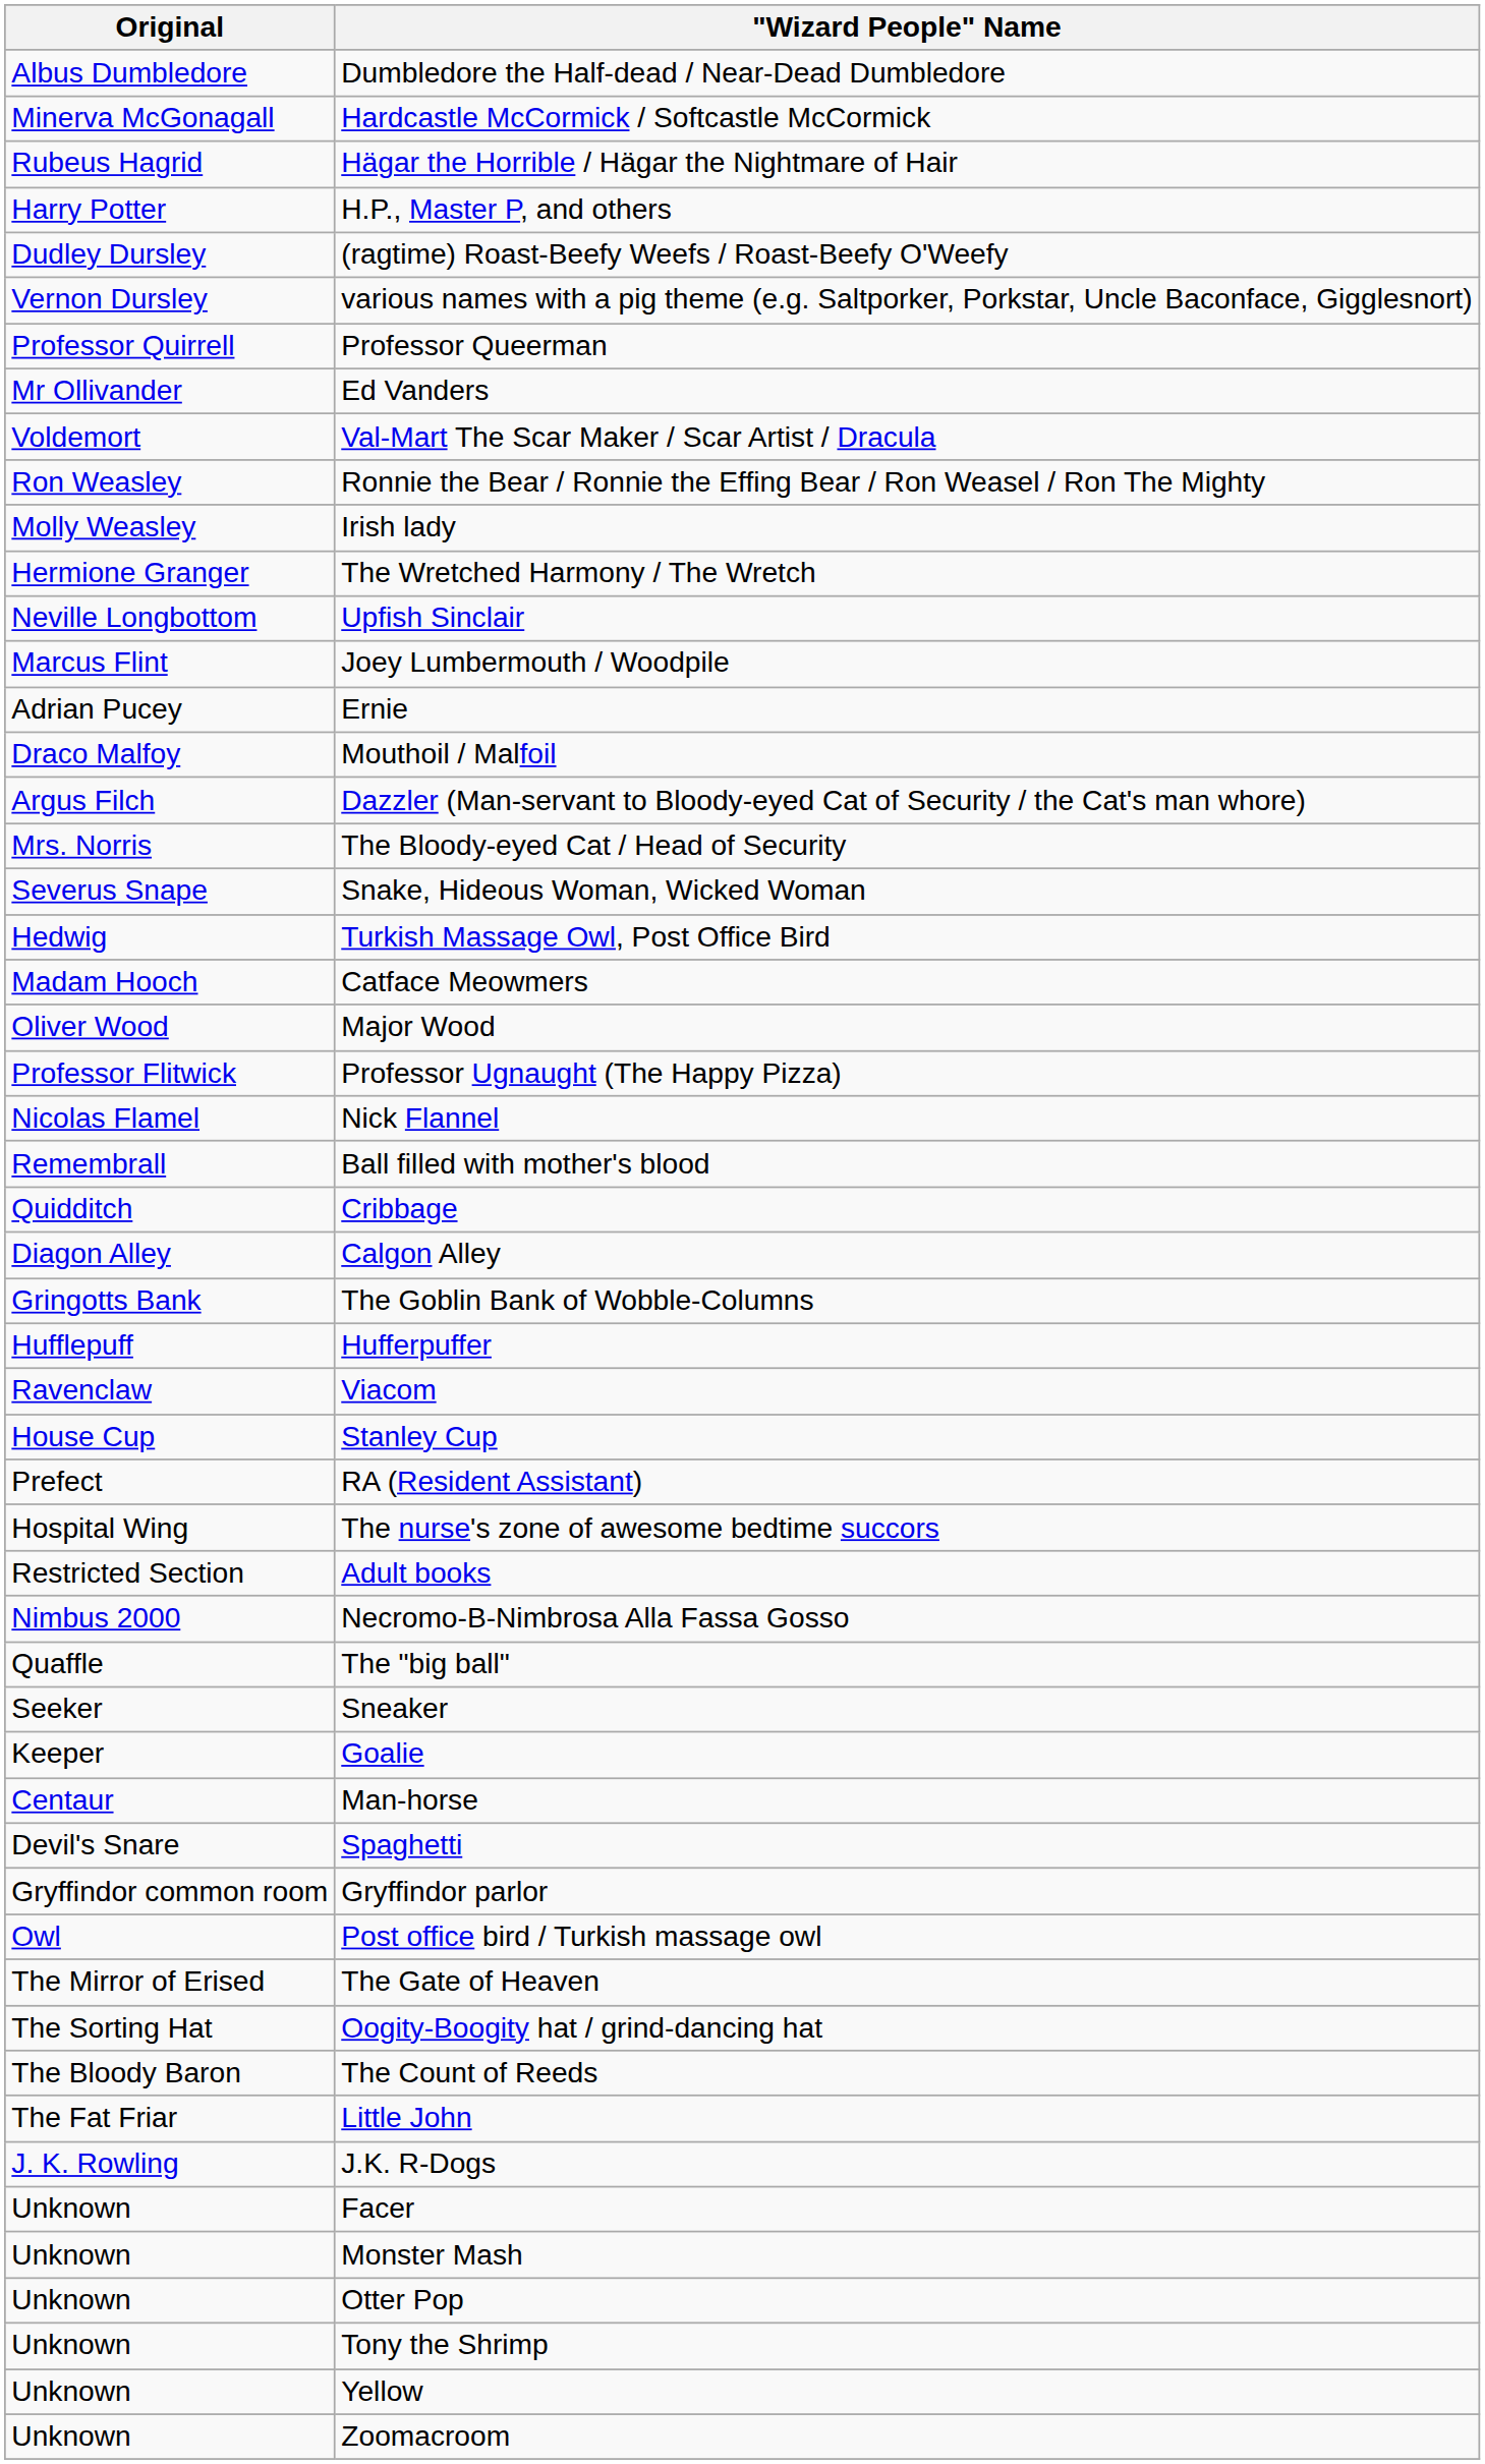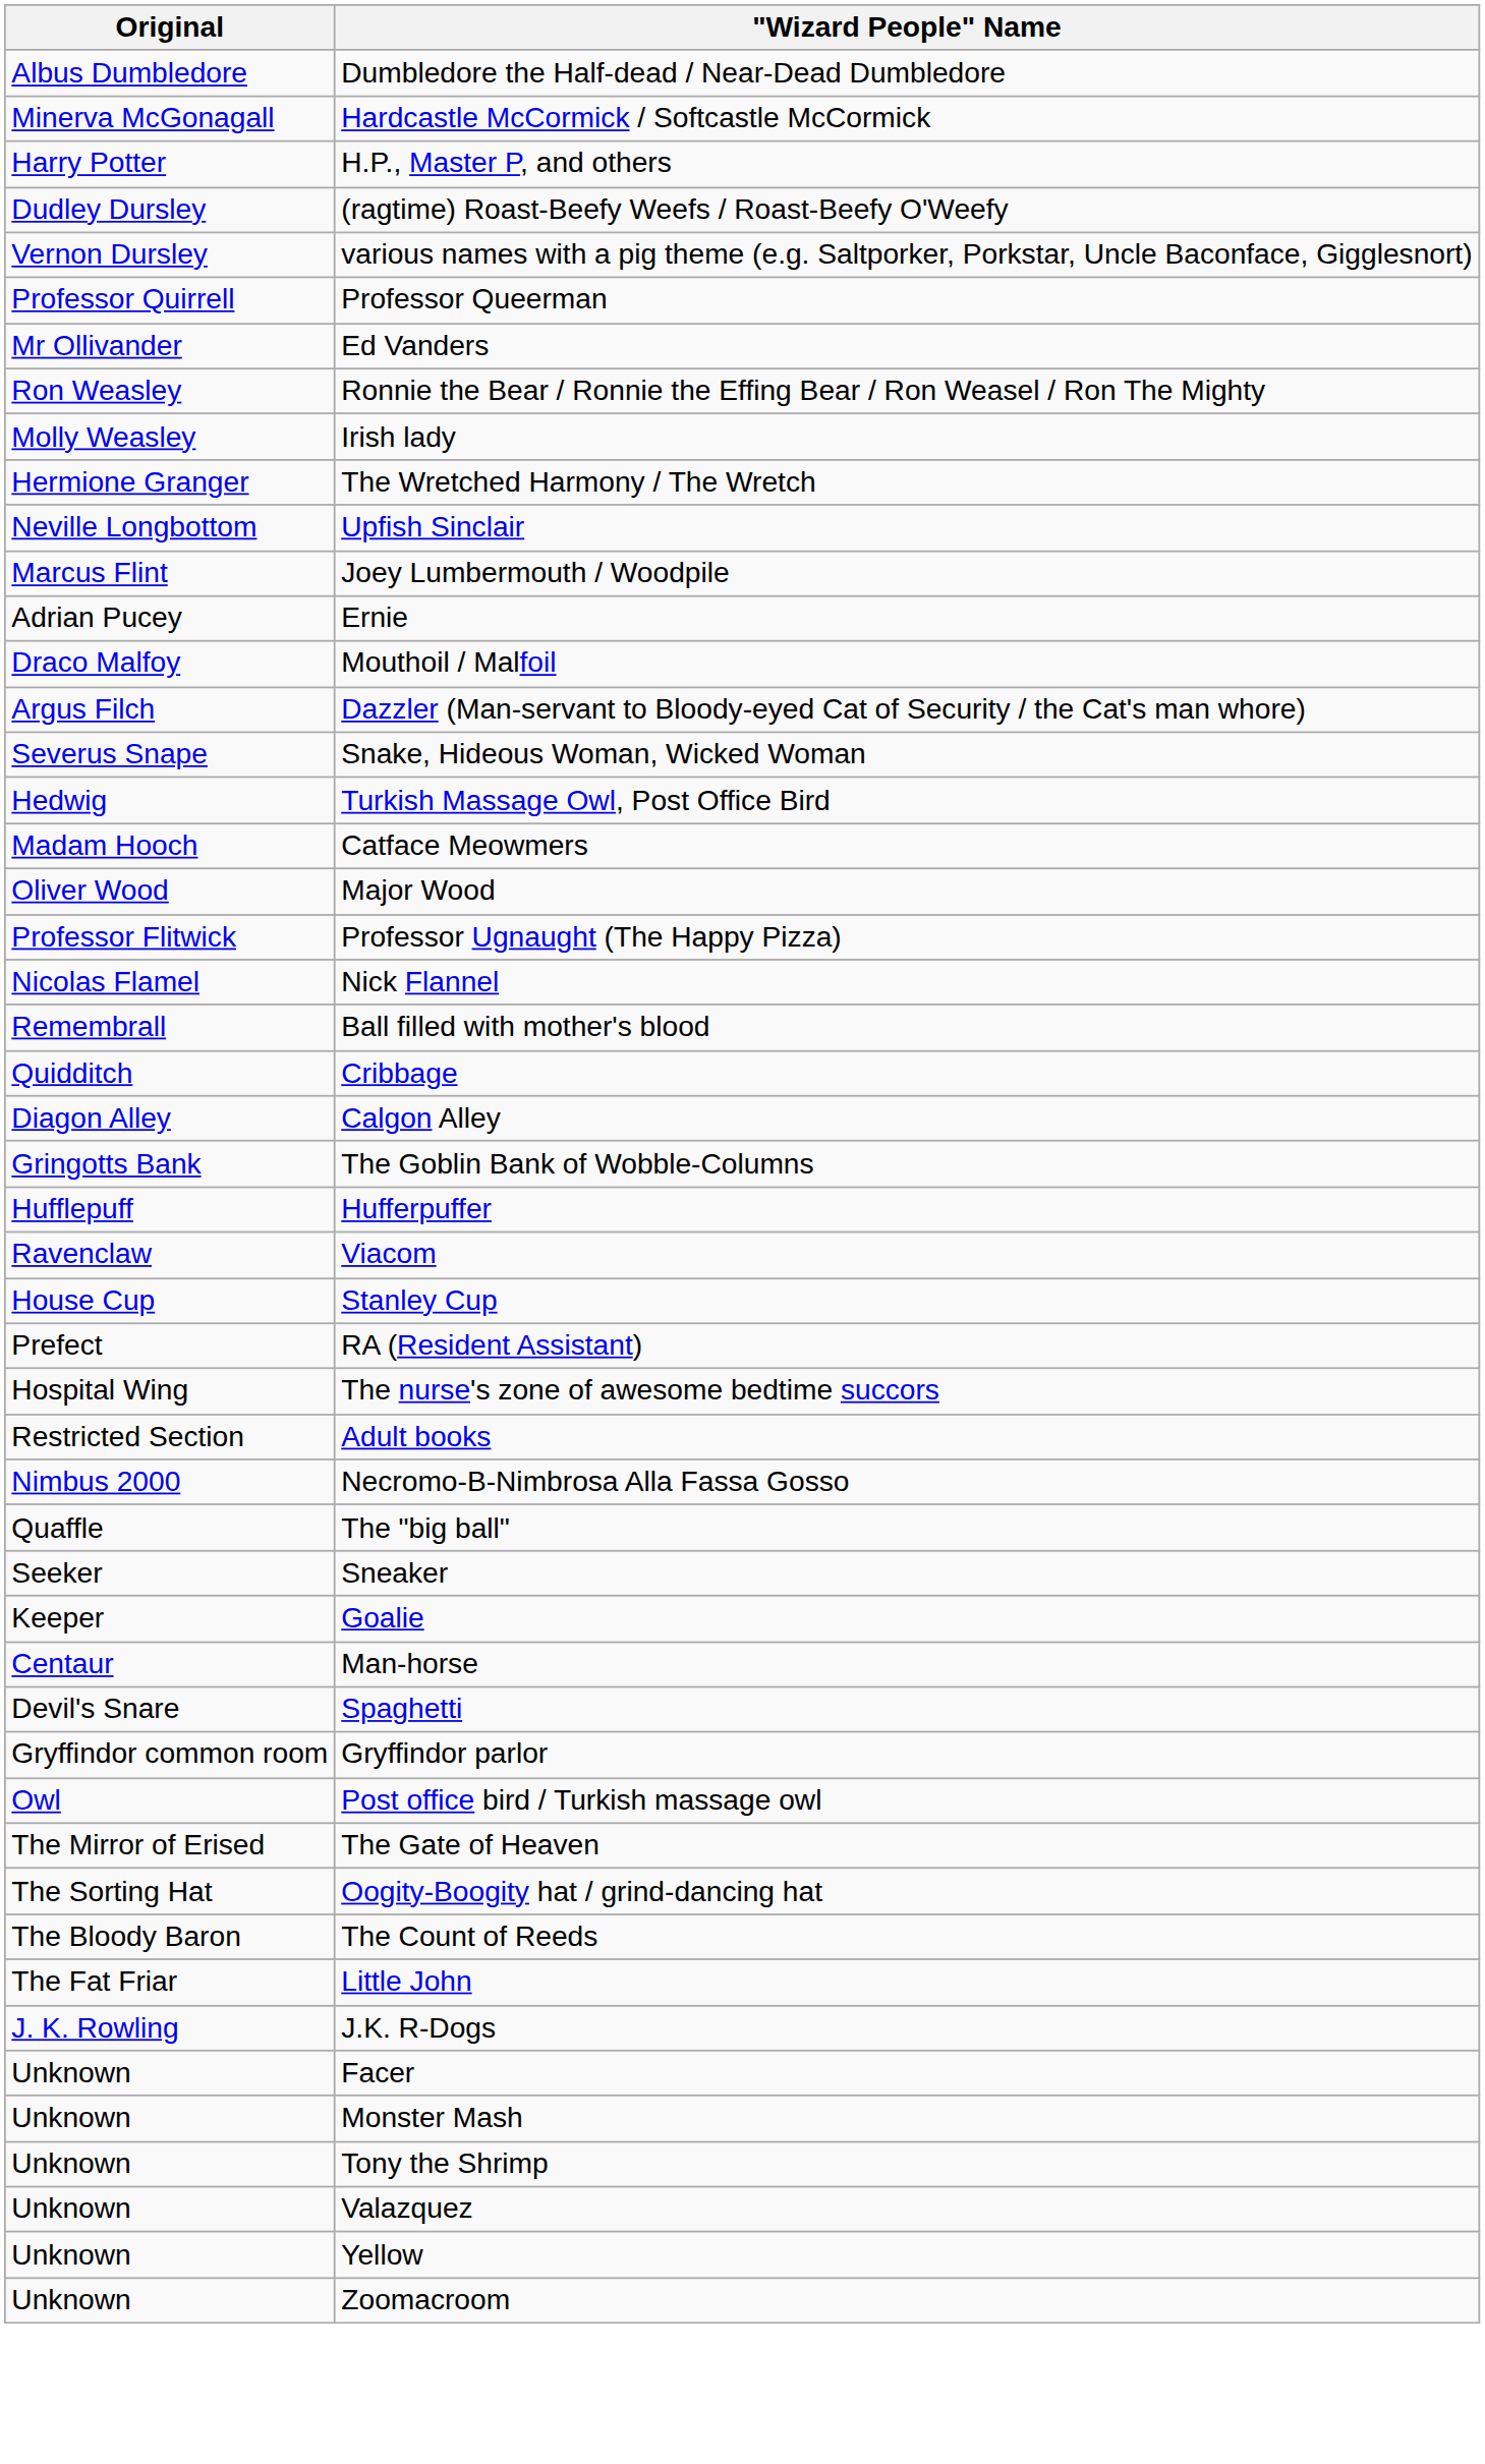 <table class="wikitable">
 <tr>
 <th>Original</th>
 <th>"Wizard People" Name</th>
 </tr>
 <tr>
 <td><a href='#'>Albus Dumbledore</a></td>
 <td>Dumbledore the Half-dead / Near-Dead Dumbledore</td>
 </tr>
 <tr>
 <td><a href='#'>Minerva McGonagall</a></td>
 <td><a href='#'>Hardcastle McCormick</a> / Softcastle McCormick</td>
-</tr>
-<tr>
-<td><a href='#'>Rubeus Hagrid</a></td>
-<td><a href='#'>Hägar the Horrible</a> / Hägar the Nightmare of Hair</td>
 </tr>
 <tr>
 <td><a href='#'>Harry Potter</a></td>
 <td>H.P., <a href='#'>Master P</a>, and others</td>
 </tr>
 <tr>
 <td><a href='#'>Dudley Dursley</a></td>
 <td>(ragtime) Roast-Beefy Weefs / Roast-Beefy O'Weefy</td>
 </tr>
 <tr>
 <td><a href='#'>Vernon Dursley</a></td>
 <td>various names with a pig theme (e.g. Saltporker, Porkstar, Uncle Baconface, Gigglesnort)</td>
 </tr>
 <tr>
 <td><a href='#'>Professor Quirrell</a></td>
 <td>Professor Queerman</td>
 </tr>
 <tr>
 <td><a href='#'>Mr Ollivander</a></td>
 <td>Ed Vanders</td>
-</tr>
-<tr>
-<td><a href='#'>Voldemort</a></td>
-<td><a href='#'>Val-Mart</a> The Scar Maker / Scar Artist / <a href='#'>Dracula</a></td>
 </tr>
 <tr>
 <td><a href='#'>Ron Weasley</a></td>
 <td>Ronnie the Bear / Ronnie the Effing Bear / Ron Weasel / Ron The Mighty</td>
 </tr>
 <tr>
 <td><a href='#'>Molly Weasley</a></td>
 <td>Irish lady</td>
 </tr>
 <tr>
 <td><a href='#'>Hermione Granger</a></td>
 <td>The Wretched Harmony / The Wretch</td>
 </tr>
 <tr>
 <td><a href='#'>Neville Longbottom</a></td>
 <td><a href='#'>Upfish Sinclair</a></td>
 </tr>
 <tr>
 <td><a href='#'>Marcus Flint</a></td>
 <td>Joey Lumbermouth / Woodpile</td>
 </tr>
 <tr>
 <td>Adrian Pucey</td>
 <td>Ernie</td>
 </tr>
 <tr>
 <td><a href='#'>Draco Malfoy</a></td>
 <td>Mouthoil / Mal<a href='#'>foil</a></td>
 </tr>
 <tr>
 <td><a href='#'>Argus Filch</a></td>
 <td><a href='#'>Dazzler</a> (Man-servant to Bloody-eyed Cat of Security / the Cat's man whore)</td>
-</tr>
-<tr>
-<td><a href='#'>Mrs. Norris</a></td>
-<td>The Bloody-eyed Cat / Head of Security</td>
 </tr>
 <tr>
 <td><a href='#'>Severus Snape</a></td>
 <td>Snake, Hideous Woman, Wicked Woman</td>
 </tr>
 <tr>
 <td><a href='#'>Hedwig</a></td>
 <td><a href='#'>Turkish Massage Owl</a>, Post Office Bird</td>
 </tr>
 <tr>
 <td><a href='#'>Madam Hooch</a></td>
 <td>Catface Meowmers</td>
 </tr>
 <tr>
 <td><a href='#'>Oliver Wood</a></td>
 <td>Major Wood</td>
 </tr>
 <tr>
 <td><a href='#'>Professor Flitwick</a></td>
 <td>Professor <a href='#'>Ugnaught</a> (The Happy Pizza)</td>
 </tr>
 <tr>
 <td><a href='#'>Nicolas Flamel</a></td>
 <td>Nick <a href='#'>Flannel</a></td>
 </tr>
 <tr>
 <td><a href='#'>Remembrall</a></td>
 <td>Ball filled with mother's blood</td>
 </tr>
 <tr>
 <td><a href='#'>Quidditch</a></td>
 <td><a href='#'>Cribbage</a></td>
 </tr>
 <tr>
 <td><a href='#'>Diagon Alley</a></td>
 <td><a href='#'>Calgon</a> Alley</td>
 </tr>
 <tr>
 <td><a href='#'>Gringotts Bank</a></td>
 <td>The Goblin Bank of Wobble-Columns</td>
 </tr>
 <tr>
 <td><a href='#'>Hufflepuff</a></td>
 <td><a href='#'>Hufferpuffer</a></td>
 </tr>
 <tr>
 <td><a href='#'>Ravenclaw</a></td>
 <td><a href='#'>Viacom</a></td>
 </tr>
 <tr>
 <td><a href='#'>House Cup</a></td>
 <td><a href='#'>Stanley Cup</a></td>
 </tr>
 <tr>
 <td>Prefect</td>
 <td>RA (<a href='#'>Resident Assistant</a>)</td>
 </tr>
 <tr>
 <td>Hospital Wing</td>
 <td>The <a href='#'>nurse</a>'s zone of awesome bedtime <a href='#'>succors</a></td>
 </tr>
 <tr>
 <td>Restricted Section</td>
 <td><a href='#'>Adult books</a></td>
 </tr>
 <tr>
 <td><a href='#'>Nimbus 2000</a></td>
 <td>Necromo-B-Nimbrosa Alla Fassa Gosso</td>
 </tr>
 <tr>
 <td>Quaffle</td>
 <td>The "big ball"</td>
 </tr>
 <tr>
 <td>Seeker</td>
 <td>Sneaker</td>
 </tr>
 <tr>
 <td>Keeper</td>
 <td><a href='#'>Goalie</a></td>
 </tr>
 <tr>
 <td><a href='#'>Centaur</a></td>
 <td>Man-horse</td>
 </tr>
 <tr>
 <td>Devil's Snare</td>
 <td><a href='#'>Spaghetti</a></td>
 </tr>
 <tr>
 <td>Gryffindor common room</td>
 <td>Gryffindor parlor</td>
 </tr>
 <tr>
 <td><a href='#'>Owl</a></td>
 <td><a href='#'>Post office</a> bird / Turkish massage owl</td>
 </tr>
 <tr>
 <td>The Mirror of Erised</td>
 <td>The Gate of Heaven</td>
 </tr>
 <tr>
 <td>The Sorting Hat</td>
 <td><a href='#'>Oogity-Boogity</a> hat / grind-dancing hat</td>
 </tr>
 <tr>
 <td>The Bloody Baron</td>
 <td>The Count of Reeds</td>
 </tr>
 <tr>
 <td>The Fat Friar</td>
 <td><a href='#'>Little John</a></td>
 </tr>
 <tr>
 <td><a href='#'>J. K. Rowling</a></td>
 <td>J.K. R-Dogs</td>
 </tr>
 <tr>
 <td>Unknown</td>
 <td>Facer</td>
 </tr>
 <tr>
 <td>Unknown</td>
 <td>Monster Mash</td>
 </tr>
 <tr>
 <td>Unknown</td>
-<td>Otter Pop</td>
+<td>Tony the Shrimp</td>
 </tr>
 <tr>
 <td>Unknown</td>
-<td>Tony the Shrimp</td>
+<td>Valazquez</td>
 </tr>
 <tr>
 <td>Unknown</td>
 <td>Yellow</td>
 </tr>
 <tr>
 <td>Unknown</td>
 <td>Zoomacroom</td>
 </tr>
 </table>
